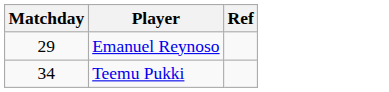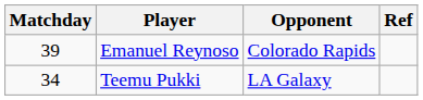 <table class=wikitable>
 <tr>
 <th>Matchday</th>
 <th>Player</th>
+<th>Opponent</th>
 <th>Ref</th>
 </tr>
 <tr>
-<td align=center>29</td>
+<td align=center>39</td>
 <td> <a href='#'>Emanuel Reynoso</a></td>
+<td><a href='#'>Colorado Rapids</a></td>
 <td></td>
 </tr>
 <tr>
 <td align=center>34</td>
 <td> <a href='#'>Teemu Pukki</a></td>
+<td><a href='#'>LA Galaxy</a></td>
 <td></td>
 </tr>
 </table>
